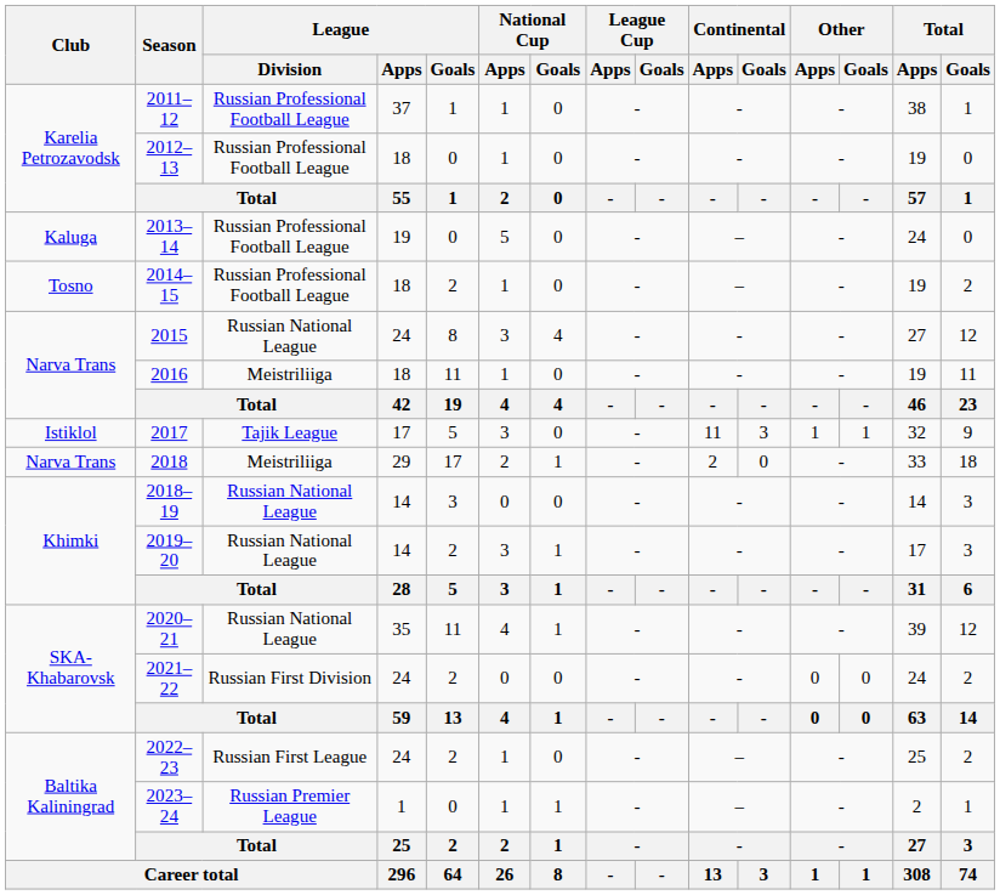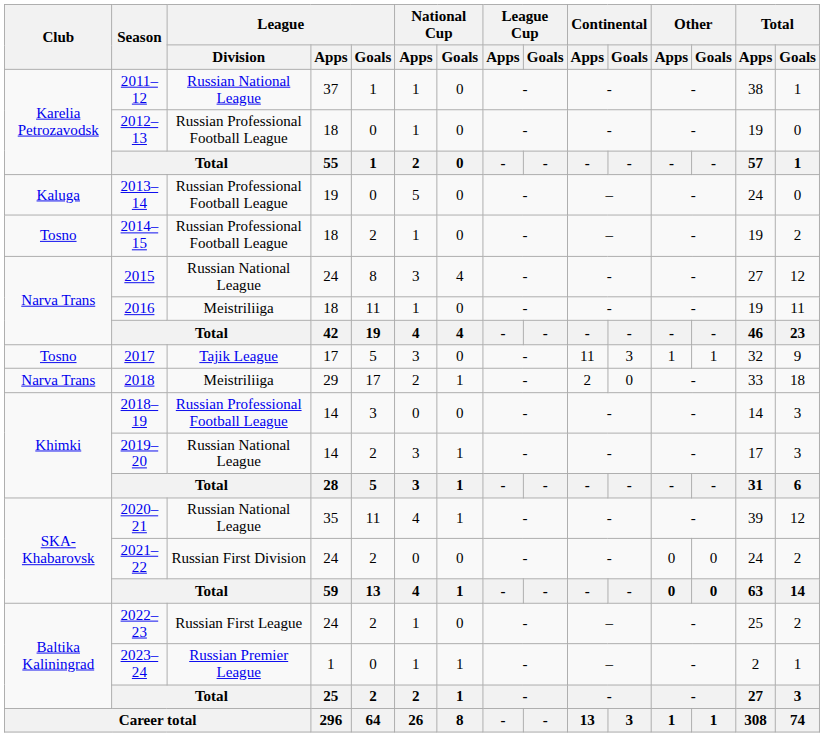 <table class="wikitable" style="text-align: center;">
 <tr>
 <th rowspan="2">Club</th>
 <th rowspan="2">Season</th>
 <th colspan="3">League</th>
 <th colspan="2">National Cup</th>
 <th colspan="2">League Cup</th>
 <th colspan="2">Continental</th>
 <th colspan="2">Other</th>
 <th colspan="2">Total</th>
 </tr>
 <tr>
 <th>Division</th>
 <th>Apps</th>
 <th>Goals</th>
 <th>Apps</th>
 <th>Goals</th>
 <th>Apps</th>
 <th>Goals</th>
 <th>Apps</th>
 <th>Goals</th>
 <th>Apps</th>
 <th>Goals</th>
 <th>Apps</th>
 <th>Goals</th>
 </tr>
 <tr>
 <td rowspan="3" valign="center"><a href='#'>Karelia Petrozavodsk</a></td>
 <td><a href='#'>2011–12</a></td>
-<td valign="center"><a href='#'>Russian Professional Football League</a></td>
+<td valign="center"><a href='#'>Russian National League</a></td>
 <td>37</td>
 <td>1</td>
 <td>1</td>
 <td>0</td>
 <td colspan="2">-</td>
 <td colspan="2">-</td>
 <td colspan="2">-</td>
 <td>38</td>
 <td>1</td>
 </tr>
 <tr>
 <td><a href='#'>2012–13</a></td>
 <td>Russian Professional Football League</td>
 <td>18</td>
 <td>0</td>
 <td>1</td>
 <td>0</td>
 <td colspan="2">-</td>
 <td colspan="2">-</td>
 <td colspan="2">-</td>
 <td>19</td>
 <td>0</td>
 </tr>
 <tr>
 <th colspan="2">Total</th>
 <th>55</th>
 <th>1</th>
 <th>2</th>
 <th>0</th>
 <th>-</th>
 <th>-</th>
 <th>-</th>
 <th>-</th>
 <th>-</th>
 <th>-</th>
 <th>57</th>
 <th>1</th>
 </tr>
 <tr>
 <td valign="center"><a href='#'>Kaluga</a></td>
 <td><a href='#'>2013–14</a></td>
 <td>Russian Professional Football League</td>
 <td>19</td>
 <td>0</td>
 <td>5</td>
 <td>0</td>
 <td colspan="2">-</td>
 <td colspan="2">–</td>
 <td colspan="2">-</td>
 <td>24</td>
 <td>0</td>
 </tr>
 <tr>
 <td valign="center"><a href='#'>Tosno</a></td>
 <td><a href='#'>2014–15</a></td>
 <td>Russian Professional Football League</td>
 <td>18</td>
 <td>2</td>
 <td>1</td>
 <td>0</td>
 <td colspan="2">-</td>
 <td colspan="2">–</td>
 <td colspan="2">-</td>
 <td>19</td>
 <td>2</td>
 </tr>
 <tr>
 <td rowspan="3" valign="center"><a href='#'>Narva Trans</a></td>
 <td><a href='#'>2015</a></td>
 <td>Russian National League</td>
 <td>24</td>
 <td>8</td>
 <td>3</td>
 <td>4</td>
 <td colspan="2">-</td>
 <td colspan="2">-</td>
 <td colspan="2">-</td>
 <td>27</td>
 <td>12</td>
 </tr>
 <tr>
 <td><a href='#'>2016</a></td>
 <td>Meistriliiga</td>
 <td>18</td>
 <td>11</td>
 <td>1</td>
 <td>0</td>
 <td colspan="2">-</td>
 <td colspan="2">-</td>
 <td colspan="2">-</td>
 <td>19</td>
 <td>11</td>
 </tr>
 <tr>
 <th colspan="2">Total</th>
 <th>42</th>
 <th>19</th>
 <th>4</th>
 <th>4</th>
 <th>-</th>
 <th>-</th>
 <th>-</th>
 <th>-</th>
 <th>-</th>
 <th>-</th>
 <th>46</th>
 <th>23</th>
 </tr>
 <tr>
-<td valign="center"><a href='#'>Istiklol</a></td>
+<td valign="center"><a href='#'>Tosno</a></td>
 <td><a href='#'>2017</a></td>
 <td><a href='#'>Tajik League</a></td>
 <td>17</td>
 <td>5</td>
 <td>3</td>
 <td>0</td>
 <td colspan="2">-</td>
 <td>11</td>
 <td>3</td>
 <td>1</td>
 <td>1</td>
 <td>32</td>
 <td>9</td>
 </tr>
 <tr>
 <td valign="center"><a href='#'>Narva Trans</a></td>
 <td><a href='#'>2018</a></td>
 <td>Meistriliiga</td>
 <td>29</td>
 <td>17</td>
 <td>2</td>
 <td>1</td>
 <td colspan="2">-</td>
 <td>2</td>
 <td>0</td>
 <td colspan="2">-</td>
 <td>33</td>
 <td>18</td>
 </tr>
 <tr>
 <td rowspan="3" valign="center"><a href='#'>Khimki</a></td>
 <td><a href='#'>2018–19</a></td>
-<td valign="center"><a href='#'>Russian National League</a></td>
+<td valign="center"><a href='#'>Russian Professional Football League</a></td>
 <td>14</td>
 <td>3</td>
 <td>0</td>
 <td>0</td>
 <td colspan="2">-</td>
 <td colspan="2">-</td>
 <td colspan="2">-</td>
 <td>14</td>
 <td>3</td>
 </tr>
 <tr>
 <td><a href='#'>2019–20</a></td>
 <td>Russian National League</td>
 <td>14</td>
 <td>2</td>
 <td>3</td>
 <td>1</td>
 <td colspan="2">-</td>
 <td colspan="2">-</td>
 <td colspan="2">-</td>
 <td>17</td>
 <td>3</td>
 </tr>
 <tr>
 <th colspan="2">Total</th>
 <th>28</th>
 <th>5</th>
 <th>3</th>
 <th>1</th>
 <th>-</th>
 <th>-</th>
 <th>-</th>
 <th>-</th>
 <th>-</th>
 <th>-</th>
 <th>31</th>
 <th>6</th>
 </tr>
 <tr>
 <td rowspan="3" valign="center"><a href='#'>SKA-Khabarovsk</a></td>
 <td><a href='#'>2020–21</a></td>
 <td valign="center">Russian National League</td>
 <td>35</td>
 <td>11</td>
 <td>4</td>
 <td>1</td>
 <td colspan="2">-</td>
 <td colspan="2">-</td>
 <td colspan="2">-</td>
 <td>39</td>
 <td>12</td>
 </tr>
 <tr>
 <td><a href='#'>2021–22</a></td>
 <td valign="center">Russian First Division</td>
 <td>24</td>
 <td>2</td>
 <td>0</td>
 <td>0</td>
 <td colspan="2">-</td>
 <td colspan="2">-</td>
 <td>0</td>
 <td>0</td>
 <td>24</td>
 <td>2</td>
 </tr>
 <tr>
 <th colspan="2">Total</th>
 <th>59</th>
 <th>13</th>
 <th>4</th>
 <th>1</th>
 <th>-</th>
 <th>-</th>
 <th>-</th>
 <th>-</th>
 <th>0</th>
 <th>0</th>
 <th>63</th>
 <th>14</th>
 </tr>
 <tr>
 <td rowspan="3" valign="center"><a href='#'>Baltika Kaliningrad</a></td>
 <td><a href='#'>2022–23</a></td>
 <td valign="center">Russian First League</td>
 <td>24</td>
 <td>2</td>
 <td>1</td>
 <td>0</td>
 <td colspan="2">-</td>
 <td colspan="2">–</td>
 <td colspan="2">-</td>
 <td>25</td>
 <td>2</td>
 </tr>
 <tr>
 <td><a href='#'>2023–24</a></td>
 <td valign="center"><a href='#'>Russian Premier League</a></td>
 <td>1</td>
 <td>0</td>
 <td>1</td>
 <td>1</td>
 <td colspan="2">-</td>
 <td colspan="2">–</td>
 <td colspan="2">-</td>
 <td>2</td>
 <td>1</td>
 </tr>
 <tr>
 <th colspan="2">Total</th>
 <th>25</th>
 <th>2</th>
 <th>2</th>
 <th>1</th>
 <th colspan="2">-</th>
 <th colspan="2">-</th>
 <th colspan="2">-</th>
 <th>27</th>
 <th>3</th>
 </tr>
 <tr>
 <th colspan="3">Career total</th>
 <th>296</th>
 <th>64</th>
 <th>26</th>
 <th>8</th>
 <th>-</th>
 <th>-</th>
 <th>13</th>
 <th>3</th>
 <th>1</th>
 <th>1</th>
 <th>308</th>
 <th>74</th>
 </tr>
 </table>
